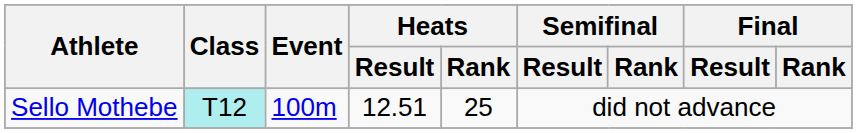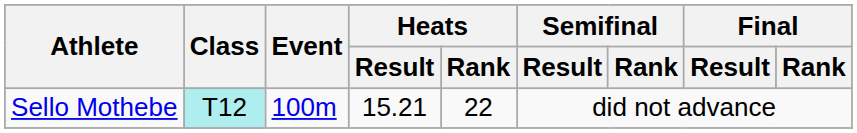 <table class=wikitable style="font-size:90%">
 <tr>
 <th rowspan="2">Athlete</th>
 <th rowspan="2">Class</th>
 <th rowspan="2">Event</th>
 <th colspan="2">Heats</th>
 <th colspan="2">Semifinal</th>
 <th colspan="2">Final</th>
 </tr>
 <tr>
 <th>Result</th>
 <th>Rank</th>
 <th>Result</th>
 <th>Rank</th>
 <th>Result</th>
 <th>Rank</th>
 </tr>
 <tr>
 <td><a href='#'>Sello Mothebe</a></td>
 <td style="background: paleturquoise; text-align:center;">T12</td>
 <td><a href='#'>100m</a></td>
-<td style="text-align:center;">12.51</td>
-<td style="text-align:center;">25</td>
+<td style="text-align:center;">15.21</td>
+<td style="text-align:center;">22</td>
 <td style="text-align:center;" colspan="4">did not advance</td>
 </tr>
 </table>
